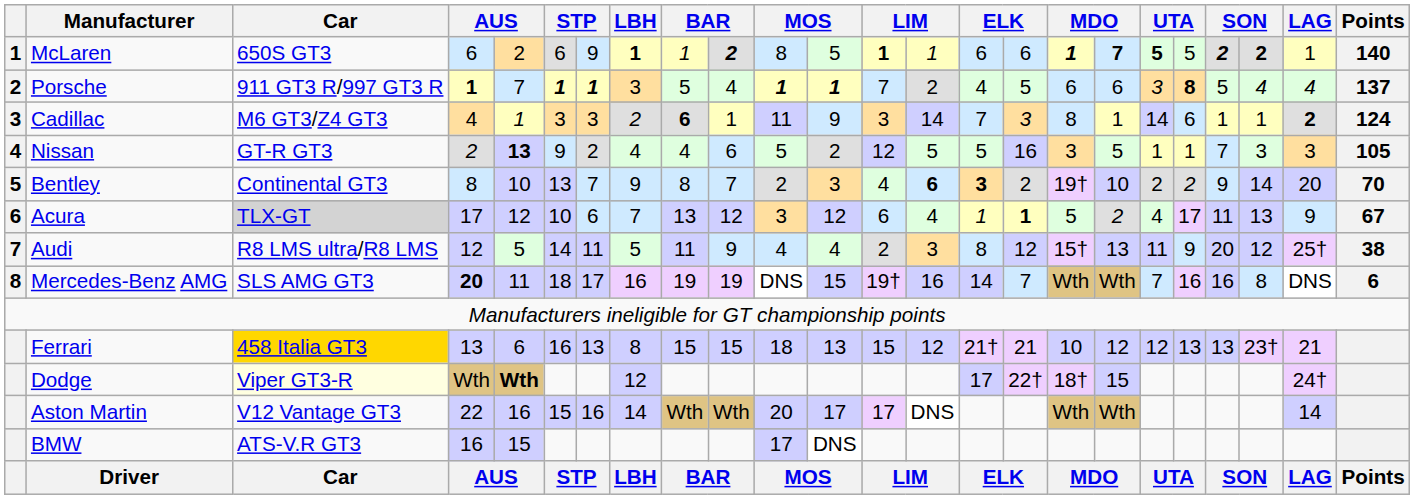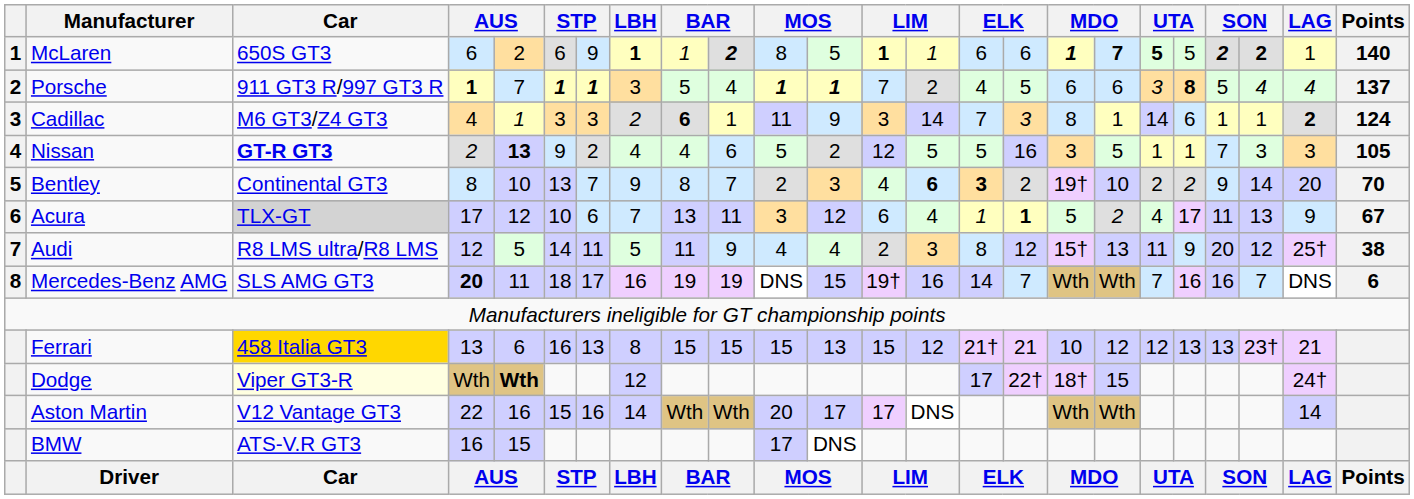 <table class="wikitable" style="font-size:85%; text-align:center">
 <tr valign="top">
 <th valign=middle></th>
 <th valign=middle>Manufacturer</th>
 <th valign=middle>Car</th>
 <th colspan=2><a href='#'>AUS</a></th>
 <th colspan=2><a href='#'>STP</a></th>
 <th><a href='#'>LBH</a></th>
 <th colspan=2><a href='#'>BAR</a></th>
 <th colspan=2><a href='#'>MOS</a></th>
 <th colspan=2><a href='#'>LIM</a></th>
 <th colspan=2><a href='#'>ELK</a></th>
 <th colspan=2><a href='#'>MDO</a></th>
 <th colspan=2><a href='#'>UTA</a></th>
 <th colspan=2><a href='#'>SON</a></th>
 <th><a href='#'>LAG</a></th>
 <th valign=middle>Points</th>
 </tr>
 <tr>
 <th>1</th>
 <td align=left> <a href='#'>McLaren</a></td>
 <td align=left><a href='#'>650S GT3</a></td>
 <td style="background:#CFEAFF;">6</td>
 <td style="background:#FFDF9F;">2</td>
 <td style="background:#DFDFDF;">6</td>
 <td style="background:#CFEAFF;">9</td>
 <td style="background:#FFFFBF;"><strong>1</strong></td>
 <td style="background:#FFFFBF;"><em>1</em></td>
 <td style="background:#DFDFDF;"><strong><em>2</em></strong></td>
 <td style="background:#CFEAFF;">8</td>
 <td style="background:#DFFFDF;">5</td>
 <td style="background:#FFFFBF;"><strong>1</strong></td>
 <td style="background:#FFFFBF;"><em>1</em></td>
 <td style="background:#CFEAFF;">6</td>
 <td style="background:#CFEAFF;">6</td>
 <td style="background:#FFFFBF;"><strong><em>1</em></strong></td>
 <td style="background:#CFEAFF;"><strong>7</strong></td>
 <td style="background:#DFFFDF;"><strong>5</strong></td>
 <td style="background:#DFFFDF;">5</td>
 <td style="background:#DFDFDF;"><strong><em>2</em></strong></td>
 <td style="background:#DFDFDF;"><strong>2</strong></td>
 <td style="background:#FFFFBF;">1</td>
 <th>140</th>
 </tr>
 <tr>
 <th>2</th>
 <td align=left> <a href='#'>Porsche</a></td>
 <td align=left><a href='#'>911 GT3 R</a>/<a href='#'>997 GT3 R</a></td>
 <td style="background:#FFFFBF;"><strong>1</strong></td>
 <td style="background:#CFEAFF;">7</td>
 <td style="background:#FFFFBF;"><strong><em>1</em></strong></td>
 <td style="background:#FFFFBF;"><strong><em>1</em></strong></td>
 <td style="background:#FFDF9F;">3</td>
 <td style="background:#DFFFDF;">5</td>
 <td style="background:#DFFFDF;">4</td>
 <td style="background:#FFFFBF;"><strong><em>1</em></strong></td>
 <td style="background:#FFFFBF;"><strong><em>1</em></strong></td>
 <td style="background:#CFEAFF;">7</td>
 <td style="background:#DFDFDF;">2</td>
 <td style="background:#DFFFDF;">4</td>
 <td style="background:#DFFFDF;">5</td>
 <td style="background:#CFEAFF;">6</td>
 <td style="background:#CFEAFF;">6</td>
 <td style="background:#FFDF9F;"><em>3</em></td>
 <td style="background:#FFDF9F;"><strong>8</strong></td>
 <td style="background:#DFFFDF;">5</td>
 <td style="background:#DFFFDF;"><em>4</em></td>
 <td style="background:#DFFFDF;"><em>4</em></td>
 <th>137</th>
 </tr>
 <tr>
 <th>3</th>
 <td align=left> <a href='#'>Cadillac</a></td>
 <td align=left><a href='#'>M6 GT3</a>/<a href='#'>Z4 GT3</a></td>
 <td style="background:#FFDF9F;">4</td>
 <td style="background:#FFFFBF;"><em>1</em></td>
 <td style="background:#FFDF9F;">3</td>
 <td style="background:#FFDF9F;">3</td>
 <td style="background:#DFDFDF;"><em>2</em></td>
 <td style="background:#DFDFDF;"><strong>6</strong></td>
 <td style="background:#FFFFBF;">1</td>
 <td style="background:#CFCFFF;">11</td>
 <td style="background:#CFEAFF;">9</td>
 <td style="background:#FFDF9F;">3</td>
 <td style="background:#CFCFFF;">14</td>
 <td style="background:#CFEAFF;">7</td>
 <td style="background:#FFDF9F;"><em>3</em></td>
 <td style="background:#CFEAFF;">8</td>
 <td style="background:#FFFFBF;">1</td>
 <td style="background:#CFCFFF;">14</td>
 <td style="background:#CFEAFF;">6</td>
 <td style="background:#FFFFBF;">1</td>
 <td style="background:#FFFFBF;">1</td>
 <td style="background:#DFDFDF;"><strong>2</strong></td>
 <th>124</th>
 </tr>
 <tr>
 <th>4</th>
 <td align=left> <a href='#'>Nissan</a></td>
-<td align=left><a href='#'>GT-R GT3</a></td>
+<td align=left><strong><a href='#'>GT-R GT3</a></strong></td>
 <td style="background:#DFDFDF;"><em>2</em></td>
 <td style="background:#CFCFFF;"><strong>13</strong></td>
 <td style="background:#CFEAFF;">9</td>
 <td style="background:#DFDFDF;">2</td>
 <td style="background:#DFFFDF;">4</td>
 <td style="background:#DFFFDF;">4</td>
 <td style="background:#CFEAFF;">6</td>
 <td style="background:#DFFFDF;">5</td>
 <td style="background:#DFDFDF;">2</td>
 <td style="background:#CFCFFF;">12</td>
 <td style="background:#DFFFDF;">5</td>
 <td style="background:#DFFFDF;">5</td>
 <td style="background:#CFCFFF;">16</td>
 <td style="background:#FFDF9F;">3</td>
 <td style="background:#DFFFDF;">5</td>
 <td style="background:#FFFFBF;">1</td>
 <td style="background:#FFFFBF;">1</td>
 <td style="background:#CFEAFF;">7</td>
 <td style="background:#DFFFDF;">3</td>
 <td style="background:#FFDF9F;">3</td>
 <th>105</th>
 </tr>
 <tr>
 <th>5</th>
 <td align=left> <a href='#'>Bentley</a></td>
 <td align=left><a href='#'>Continental GT3</a></td>
 <td style="background:#CFEAFF;">8</td>
 <td style="background:#CFCFFF;">10</td>
 <td style="background:#CFCFFF;">13</td>
 <td style="background:#CFEAFF;">7</td>
 <td style="background:#CFEAFF;">9</td>
 <td style="background:#CFEAFF;">8</td>
 <td style="background:#CFEAFF;">7</td>
 <td style="background:#DFDFDF;">2</td>
 <td style="background:#FFDF9F;">3</td>
 <td style="background:#DFFFDF;">4</td>
 <td style="background:#CFEAFF;"><strong>6</strong></td>
 <td style="background:#FFDF9F;"><strong>3</strong></td>
 <td style="background:#DFDFDF;">2</td>
 <td style="background:#EFCFFF;">19†</td>
 <td style="background:#CFCFFF;">10</td>
 <td style="background:#DFDFDF;">2</td>
 <td style="background:#DFDFDF;"><em>2</em></td>
 <td style="background:#CFEAFF;">9</td>
 <td style="background:#CFCFFF;">14</td>
 <td style="background:#CFCFFF;">20</td>
 <th>70</th>
 </tr>
 <tr>
 <th>6</th>
 <td align=left> <a href='#'>Acura</a></td>
 <td align=left style="background: lightgrey;"><a href='#'>TLX-GT</a></td>
 <td style="background:#CFCFFF;">17</td>
 <td style="background:#CFCFFF;">12</td>
 <td style="background:#CFCFFF;">10</td>
 <td style="background:#CFEAFF;">6</td>
 <td style="background:#CFEAFF;">7</td>
 <td style="background:#CFCFFF;">13</td>
-<td style="background:#CFCFFF;">12</td>
+<td style="background:#CFCFFF;">11</td>
 <td style="background:#FFDF9F;">3</td>
 <td style="background:#CFCFFF;">12</td>
 <td style="background:#CFEAFF;">6</td>
 <td style="background:#DFFFDF;">4</td>
 <td style="background:#FFFFBF;"><em>1</em></td>
 <td style="background:#FFFFBF;"><strong>1</strong></td>
 <td style="background:#DFFFDF;">5</td>
 <td style="background:#DFDFDF;"><em>2</em></td>
 <td style="background:#DFFFDF;">4</td>
 <td style="background:#EFCFFF;">17</td>
 <td style="background:#CFCFFF;">11</td>
 <td style="background:#CFCFFF;">13</td>
 <td style="background:#CFEAFF;">9</td>
 <th>67</th>
 </tr>
 <tr>
 <th>7</th>
 <td align=left> <a href='#'>Audi</a></td>
 <td align=left><a href='#'>R8 LMS ultra</a>/<a href='#'>R8 LMS</a></td>
 <td style="background:#CFCFFF;">12</td>
 <td style="background:#DFFFDF;">5</td>
 <td style="background:#CFCFFF;">14</td>
 <td style="background:#CFCFFF;">11</td>
 <td style="background:#DFFFDF;">5</td>
 <td style="background:#CFCFFF;">11</td>
 <td style="background:#CFEAFF;">9</td>
 <td style="background:#CFEAFF;">4</td>
 <td style="background:#DFFFDF;">4</td>
 <td style="background:#DFDFDF;">2</td>
 <td style="background:#FFDF9F;">3</td>
 <td style="background:#CFEAFF;">8</td>
 <td style="background:#CFCFFF;">12</td>
 <td style="background:#EFCFFF;">15†</td>
 <td style="background:#CFCFFF;">13</td>
 <td style="background:#CFCFFF;">11</td>
 <td style="background:#CFEAFF;">9</td>
 <td style="background:#CFCFFF;">20</td>
 <td style="background:#CFCFFF;">12</td>
 <td style="background:#EFCFFF;">25†</td>
 <th>38</th>
 </tr>
 <tr>
 <th>8</th>
 <td align=left> <a href='#'>Mercedes-Benz</a> <a href='#'>AMG</a></td>
 <td align=left><a href='#'>SLS AMG GT3</a></td>
 <td style="background:#CFCFFF;"><strong>20</strong></td>
 <td style="background:#CFCFFF;">11</td>
 <td style="background:#CFCFFF;">18</td>
 <td style="background:#CFCFFF;">17</td>
 <td style="background:#EFCFFF;">16</td>
 <td style="background:#EFCFFF;">19</td>
 <td style="background:#EFCFFF;">19</td>
 <td style="background:#FFFFFF;">DNS</td>
 <td style="background:#CFCFFF;">15</td>
 <td style="background:#EFCFFF;">19†</td>
 <td style="background:#CFCFFF;">16</td>
 <td style="background:#CFCFFF;">14</td>
 <td style="background:#CFEAFF;">7</td>
 <td style="background:#DFC484;">Wth</td>
 <td style="background:#DFC484;">Wth</td>
 <td style="background:#CFEAFF;">7</td>
 <td style="background:#EFCFFF;">16</td>
 <td style="background:#CFCFFF;">16</td>
-<td style="background:#CFEAFF;">8</td>
+<td style="background:#CFEAFF;">7</td>
 <td style="background:#FFFFFF;">DNS</td>
 <th>6</th>
 </tr>
 <tr>
 <td colspan=24 align=center><em>Manufacturers ineligible for GT championship points</em></td>
 </tr>
 <tr>
 <th></th>
 <td align=left> <a href='#'>Ferrari</a></td>
 <td align=left style="background: gold;"><a href='#'>458 Italia GT3</a></td>
 <td style="background:#CFCFFF;">13</td>
 <td style="background:#CFCFFF;">6</td>
 <td style="background:#CFCFFF;">16</td>
 <td style="background:#CFCFFF;">13</td>
 <td style="background:#CFCFFF;">8</td>
 <td style="background:#CFCFFF;">15</td>
 <td style="background:#CFCFFF;">15</td>
-<td style="background:#CFCFFF;">18</td>
+<td style="background:#CFCFFF;">15</td>
 <td style="background:#CFCFFF;">13</td>
 <td style="background:#CFCFFF;">15</td>
 <td style="background:#CFCFFF;">12</td>
 <td style="background:#EFCFFF;">21†</td>
 <td style="background:#EFCFFF;">21</td>
 <td style="background:#CFCFFF;">10</td>
 <td style="background:#CFCFFF;">12</td>
 <td style="background:#CFCFFF;">12</td>
 <td style="background:#CFCFFF;">13</td>
 <td style="background:#CFCFFF;">13</td>
 <td style="background:#EFCFFF;">23†</td>
 <td style="background:#EFCFFF;">21</td>
 <th></th>
 </tr>
 <tr>
 <th></th>
 <td align=left> <a href='#'>Dodge</a></td>
 <td align=left style="background: lightyellow;"><a href='#'>Viper GT3-R</a></td>
 <td style="background:#DFC484;">Wth</td>
 <td style="background:#DFC484;"><strong>Wth</strong></td>
 <td></td>
 <td></td>
 <td style="background:#CFCFFF;">12</td>
 <td></td>
 <td></td>
 <td></td>
 <td></td>
 <td></td>
 <td></td>
 <td style="background:#CFCFFF;">17</td>
 <td style="background:#EFCFFF;">22†</td>
 <td style="background:#EFCFFF;">18†</td>
 <td style="background:#CFCFFF;">15</td>
 <td></td>
 <td></td>
 <td></td>
 <td></td>
 <td style="background:#EFCFFF;">24†</td>
 <th></th>
 </tr>
 <tr>
 <th></th>
 <td align=left> <a href='#'>Aston Martin</a></td>
 <td align=left><a href='#'>V12 Vantage GT3</a></td>
 <td style="background:#CFCFFF;">22</td>
 <td style="background:#CFCFFF;">16</td>
 <td style="background:#CFCFFF;">15</td>
 <td style="background:#CFCFFF;">16</td>
 <td style="background:#CFCFFF;">14</td>
 <td style="background:#DFC484;">Wth</td>
 <td style="background:#DFC484;">Wth</td>
 <td style="background:#CFCFFF;">20</td>
 <td style="background:#CFCFFF;">17</td>
 <td style="background:#EFCFFF;">17</td>
 <td style="background:#FFFFFF;">DNS</td>
 <td></td>
 <td></td>
 <td style="background:#DFC484;">Wth</td>
 <td style="background:#DFC484;">Wth</td>
 <td></td>
 <td></td>
 <td></td>
 <td></td>
 <td style="background:#CFCFFF;">14</td>
 <th></th>
 </tr>
 <tr>
 <th></th>
 <td align=left> <a href='#'>BMW</a></td>
 <td align=left><a href='#'>ATS-V.R GT3</a></td>
 <td style="background:#CFCFFF;">16</td>
 <td style="background:#CFCFFF;">15</td>
 <td></td>
 <td></td>
 <td></td>
 <td></td>
 <td></td>
 <td style="background:#CFCFFF;">17</td>
 <td style="background:#FFFFFF;">DNS</td>
 <td></td>
 <td></td>
 <td></td>
 <td></td>
 <td></td>
 <td></td>
 <td></td>
 <td></td>
 <td></td>
 <td></td>
 <td></td>
 <th></th>
 </tr>
 <tr valign="top">
 <th valign=middle></th>
 <th valign=middle>Driver</th>
 <th valign=middle>Car</th>
 <th colspan=2><a href='#'>AUS</a></th>
 <th colspan=2><a href='#'>STP</a></th>
 <th><a href='#'>LBH</a></th>
 <th colspan=2><a href='#'>BAR</a></th>
 <th colspan=2><a href='#'>MOS</a></th>
 <th colspan=2><a href='#'>LIM</a></th>
 <th colspan=2><a href='#'>ELK</a></th>
 <th colspan=2><a href='#'>MDO</a></th>
 <th colspan=2><a href='#'>UTA</a></th>
 <th colspan=2><a href='#'>SON</a></th>
 <th><a href='#'>LAG</a></th>
 <th valign=middle>Points</th>
 </tr>
 </table>
